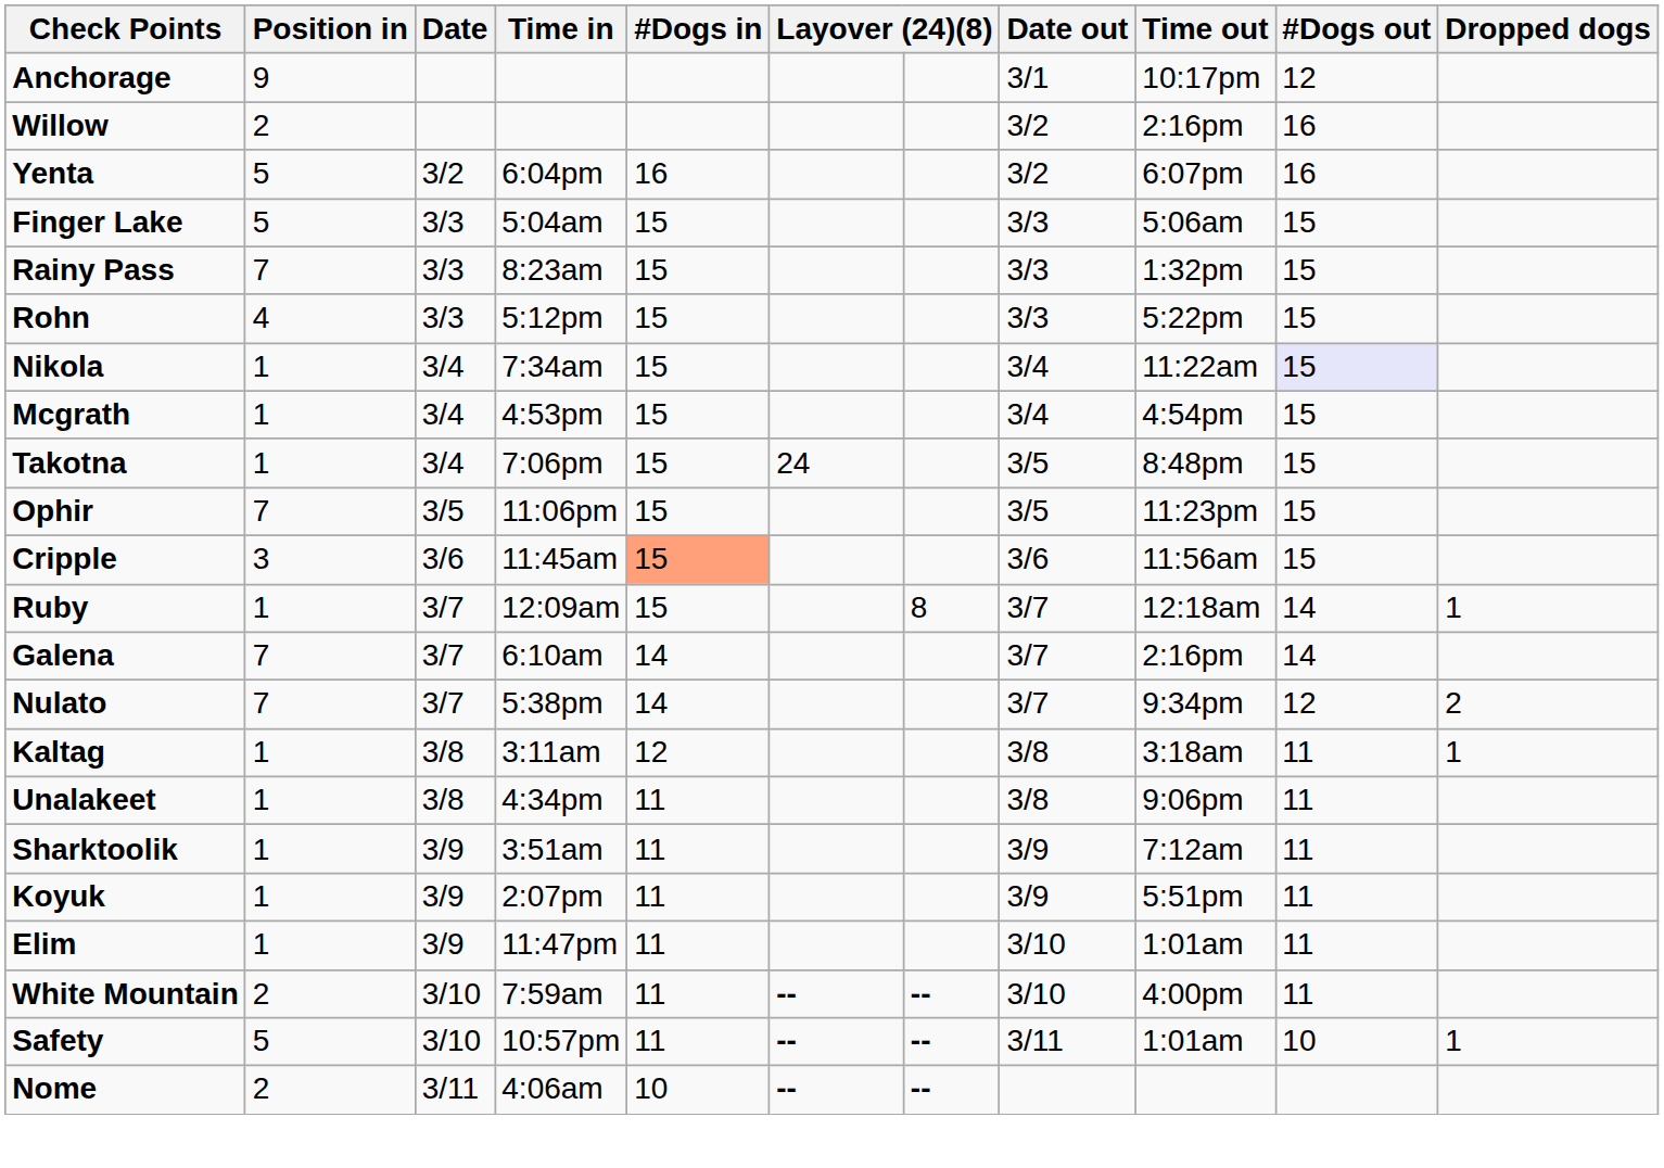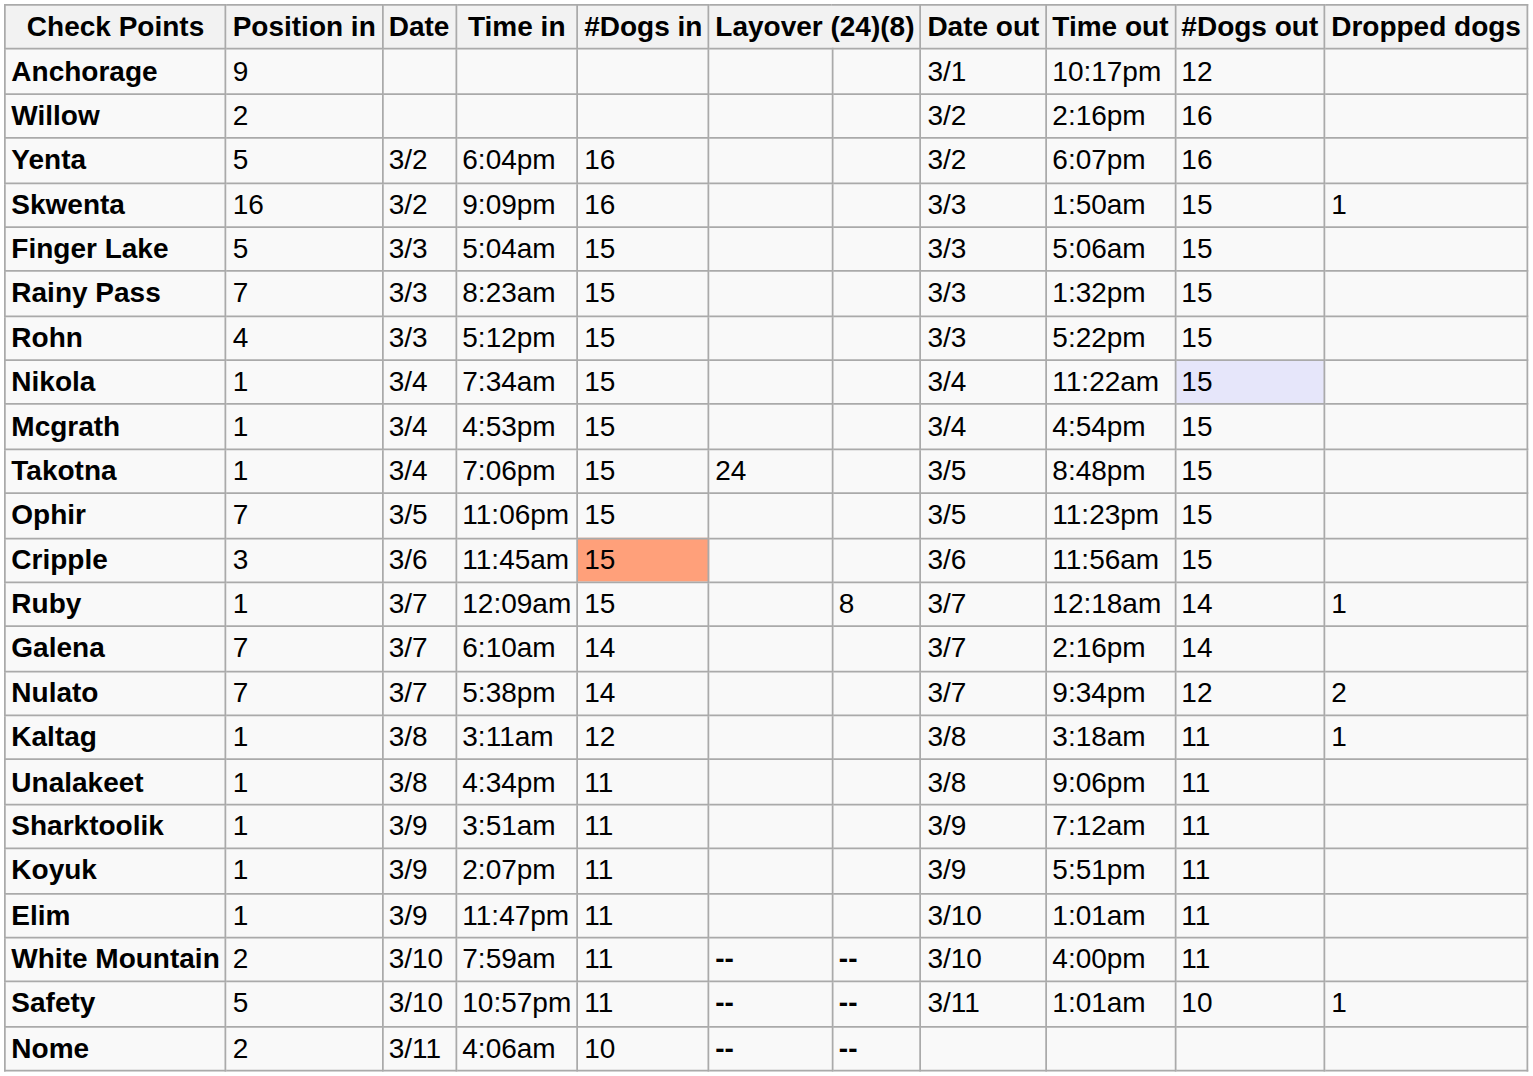 <table class="wikitable">
 <tr>
 <th>Check Points</th>
 <th>Position in</th>
 <th>Date</th>
 <th>Time in</th>
 <th>#Dogs in</th>
 <th colspan="2">Layover (24)(8)</th>
 <th>Date out</th>
 <th>Time out</th>
 <th>#Dogs out</th>
 <th>Dropped dogs</th>
 </tr>
 <tr>
 <td><strong>Anchorage</strong></td>
 <td>9</td>
 <td></td>
 <td></td>
 <td></td>
 <td></td>
 <td></td>
 <td>3/1</td>
 <td>10:17pm</td>
 <td>12</td>
 <td></td>
 </tr>
 <tr>
 <td><strong>Willow</strong></td>
 <td>2</td>
 <td></td>
 <td></td>
 <td></td>
 <td></td>
 <td></td>
 <td>3/2</td>
 <td>2:16pm</td>
 <td>16</td>
 <td></td>
 </tr>
 <tr>
 <td><strong>Yenta</strong></td>
 <td>5</td>
 <td>3/2</td>
 <td>6:04pm</td>
 <td>16</td>
 <td></td>
 <td></td>
 <td>3/2</td>
 <td>6:07pm</td>
 <td>16</td>
 <td></td>
+</tr>
+<tr>
+<td><strong>Skwenta</strong></td>
+<td>16</td>
+<td>3/2</td>
+<td>9:09pm</td>
+<td>16</td>
+<td></td>
+<td></td>
+<td>3/3</td>
+<td>1:50am</td>
+<td>15</td>
+<td>1</td>
 </tr>
 <tr>
 <td><strong>Finger Lake</strong></td>
 <td>5</td>
 <td>3/3</td>
 <td>5:04am</td>
 <td>15</td>
 <td></td>
 <td></td>
 <td>3/3</td>
 <td>5:06am</td>
 <td>15</td>
 <td></td>
 </tr>
 <tr>
 <td><strong>Rainy Pass</strong></td>
 <td>7</td>
 <td>3/3</td>
 <td>8:23am</td>
 <td>15</td>
 <td></td>
 <td></td>
 <td>3/3</td>
 <td>1:32pm</td>
 <td>15</td>
 <td></td>
 </tr>
 <tr>
 <td><strong>Rohn</strong></td>
 <td>4</td>
 <td>3/3</td>
 <td>5:12pm</td>
 <td>15</td>
 <td></td>
 <td></td>
 <td>3/3</td>
 <td>5:22pm</td>
 <td>15</td>
 <td></td>
 </tr>
 <tr>
 <td><strong>Nikola</strong></td>
 <td>1</td>
 <td>3/4</td>
 <td>7:34am</td>
 <td>15</td>
 <td></td>
 <td></td>
 <td>3/4</td>
 <td>11:22am</td>
 <td style="background: lavender;">15</td>
 <td></td>
 </tr>
 <tr>
 <td><strong>Mcgrath</strong></td>
 <td>1</td>
 <td>3/4</td>
 <td>4:53pm</td>
 <td>15</td>
 <td></td>
 <td></td>
 <td>3/4</td>
 <td>4:54pm</td>
 <td>15</td>
 <td></td>
 </tr>
 <tr>
 <td><strong>Takotna</strong></td>
 <td>1</td>
 <td>3/4</td>
 <td>7:06pm</td>
 <td>15</td>
 <td>24</td>
 <td></td>
 <td>3/5</td>
 <td>8:48pm</td>
 <td>15</td>
 <td></td>
 </tr>
 <tr>
 <td><strong>Ophir</strong></td>
 <td>7</td>
 <td>3/5</td>
 <td>11:06pm</td>
 <td>15</td>
 <td></td>
 <td></td>
 <td>3/5</td>
 <td>11:23pm</td>
 <td>15</td>
 <td></td>
 </tr>
 <tr>
 <td><strong>Cripple</strong></td>
 <td>3</td>
 <td>3/6</td>
 <td>11:45am</td>
 <td style="background: lightsalmon;">15</td>
 <td></td>
 <td></td>
 <td>3/6</td>
 <td>11:56am</td>
 <td>15</td>
 <td></td>
 </tr>
 <tr>
 <td><strong>Ruby</strong></td>
 <td>1</td>
 <td>3/7</td>
 <td>12:09am</td>
 <td>15</td>
 <td></td>
 <td>8</td>
 <td>3/7</td>
 <td>12:18am</td>
 <td>14</td>
 <td>1</td>
 </tr>
 <tr>
 <td><strong>Galena</strong></td>
 <td>7</td>
 <td>3/7</td>
 <td>6:10am</td>
 <td>14</td>
 <td></td>
 <td></td>
 <td>3/7</td>
 <td>2:16pm</td>
 <td>14</td>
 <td></td>
 </tr>
 <tr>
 <td><strong>Nulato</strong></td>
 <td>7</td>
 <td>3/7</td>
 <td>5:38pm</td>
 <td>14</td>
 <td></td>
 <td></td>
 <td>3/7</td>
 <td>9:34pm</td>
 <td>12</td>
 <td>2</td>
 </tr>
 <tr>
 <td><strong>Kaltag</strong></td>
 <td>1</td>
 <td>3/8</td>
 <td>3:11am</td>
 <td>12</td>
 <td></td>
 <td></td>
 <td>3/8</td>
 <td>3:18am</td>
 <td>11</td>
 <td>1</td>
 </tr>
 <tr>
 <td><strong>Unalakeet</strong></td>
 <td>1</td>
 <td>3/8</td>
 <td>4:34pm</td>
 <td>11</td>
 <td></td>
 <td></td>
 <td>3/8</td>
 <td>9:06pm</td>
 <td>11</td>
 <td></td>
 </tr>
 <tr>
 <td><strong>Sharktoolik</strong></td>
 <td>1</td>
 <td>3/9</td>
 <td>3:51am</td>
 <td>11</td>
 <td></td>
 <td></td>
 <td>3/9</td>
 <td>7:12am</td>
 <td>11</td>
 <td></td>
 </tr>
 <tr>
 <td><strong>Koyuk</strong></td>
 <td>1</td>
 <td>3/9</td>
 <td>2:07pm</td>
 <td>11</td>
 <td></td>
 <td></td>
 <td>3/9</td>
 <td>5:51pm</td>
 <td>11</td>
 <td></td>
 </tr>
 <tr>
 <td><strong>Elim</strong></td>
 <td>1</td>
 <td>3/9</td>
 <td>11:47pm</td>
 <td>11</td>
 <td></td>
 <td></td>
 <td>3/10</td>
 <td>1:01am</td>
 <td>11</td>
 <td></td>
 </tr>
 <tr>
 <td><strong>White Mountain</strong></td>
 <td>2</td>
 <td>3/10</td>
 <td>7:59am</td>
 <td>11</td>
 <td><strong>--</strong></td>
 <td><strong>--</strong></td>
 <td>3/10</td>
 <td>4:00pm</td>
 <td>11</td>
 <td></td>
 </tr>
 <tr>
 <td><strong>Safety</strong></td>
 <td>5</td>
 <td>3/10</td>
 <td>10:57pm</td>
 <td>11</td>
 <td><strong>--</strong></td>
 <td><strong>--</strong></td>
 <td>3/11</td>
 <td>1:01am</td>
 <td>10</td>
 <td>1</td>
 </tr>
 <tr>
 <td><strong>Nome</strong></td>
 <td>2</td>
 <td>3/11</td>
 <td>4:06am</td>
 <td>10</td>
 <td><strong>--</strong></td>
 <td><strong>--</strong></td>
 <td></td>
 <td></td>
 <td></td>
 <td></td>
 </tr>
 </table>
